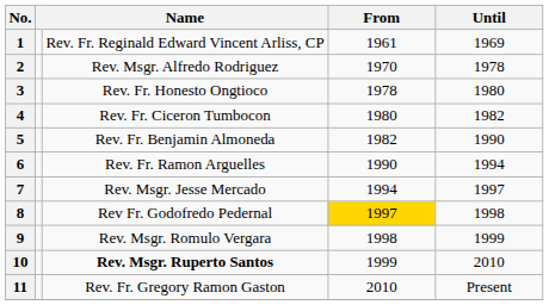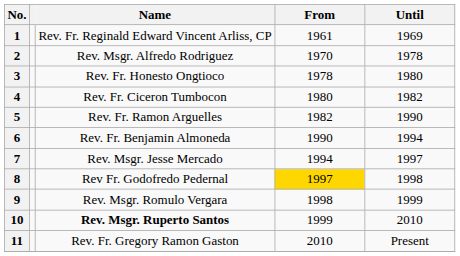 <table class="wikitable" style="text-align:center;">
 <tr>
 <th scope="col">No.</th>
 <th scope="col" style="border-right:none;"></th>
 <th scope="col" style="border-left:none;">Name</th>
 <th scope="col" style="width:20%;">From</th>
 <th scope="col" style="width:20%;">Until</th>
 </tr>
 <tr>
 <th scope="row">1</th>
 <td></td>
 <td>Rev. Fr. Reginald Edward Vincent Arliss, CP</td>
 <td>1961</td>
 <td>1969</td>
 </tr>
 <tr>
 <th scope="row">2</th>
 <td></td>
 <td>Rev. Msgr. Alfredo Rodriguez</td>
 <td>1970</td>
 <td>1978</td>
 </tr>
 <tr>
 <th scope="row">3</th>
 <td></td>
 <td>Rev. Fr. Honesto Ongtioco</td>
 <td>1978</td>
 <td>1980</td>
 </tr>
 <tr>
 <th scope="row">4</th>
 <td></td>
 <td>Rev. Fr. Ciceron Tumbocon</td>
 <td>1980</td>
 <td>1982</td>
 </tr>
 <tr>
 <th scope="row">5</th>
 <td></td>
-<td>Rev. Fr. Benjamin Almoneda</td>
+<td>Rev. Fr. Ramon Arguelles</td>
 <td>1982</td>
 <td>1990</td>
 </tr>
 <tr>
 <th scope="row">6</th>
 <td><br></td>
-<td>Rev. Fr. Ramon Arguelles</td>
+<td>Rev. Fr. Benjamin Almoneda</td>
 <td>1990</td>
 <td>1994</td>
 </tr>
 <tr>
 <th scope="row">7</th>
 <td></td>
 <td>Rev. Msgr. Jesse Mercado</td>
 <td>1994</td>
 <td>1997</td>
 </tr>
 <tr>
 <th scope="row">8</th>
 <td><br></td>
 <td>Rev Fr. Godofredo Pedernal</td>
 <td style="background: gold;">1997</td>
 <td>1998</td>
 </tr>
 <tr>
 <th scope="row">9</th>
 <td></td>
 <td>Rev. Msgr. Romulo Vergara</td>
 <td>1998</td>
 <td>1999</td>
 </tr>
 <tr>
 <th scope="row">10</th>
 <td><br></td>
 <td><strong>Rev. Msgr. Ruperto Santos</strong></td>
 <td>1999</td>
 <td>2010</td>
 </tr>
 <tr>
 <th scope="row">11</th>
 <td></td>
 <td>Rev. Fr. Gregory Ramon Gaston</td>
 <td>2010</td>
 <td>Present</td>
 </tr>
 <tr>
 </tr>
 </table>
